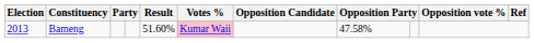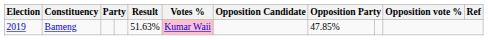 <table class="wikitable sortable">
 <tr>
 <th>Election</th>
 <th>Constituency</th>
 <th colspan="2">Party</th>
 <th>Result</th>
 <th>Votes %</th>
 <th>Opposition Candidate</th>
 <th colspan="2">Opposition Party</th>
 <th>Opposition vote %</th>
 <th>Ref</th>
 </tr>
 <tr>
-<td><a href='#'>2013</a></td>
+<td><a href='#'>2019</a></td>
 <td><a href='#'>Bameng</a></td>
 <td></td>
 <td></td>
-<td>51.60%</td>
+<td>51.63%</td>
 <td style="background: pink;"><a href='#'>Kumar Waii</a></td>
 <td></td>
-<td>47.58%</td>
+<td>47.85%</td>
 <td></td>
 </tr>
 </table>
